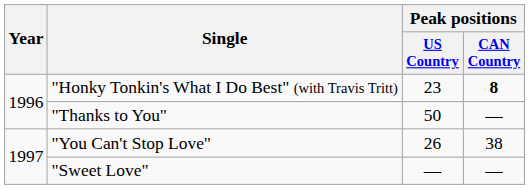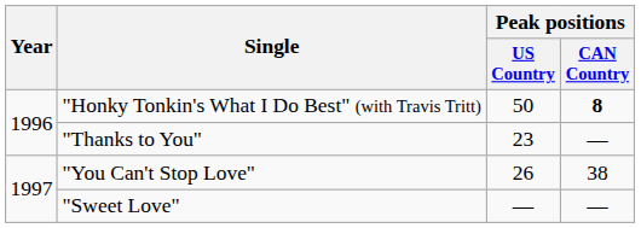 <table class="wikitable" style="text-align:center;">
 <tr>
 <th rowspan="2">Year</th>
 <th rowspan="2">Single</th>
 <th colspan="2">Peak positions</th>
 </tr>
 <tr style="font-size:smaller;">
 <th width="50"><a href='#'>US Country</a></th>
 <th width="50"><a href='#'>CAN Country</a></th>
 </tr>
 <tr>
 <td rowspan="2">1996</td>
 <td align="left">"Honky Tonkin's What I Do Best" <small>(with Travis Tritt)</small></td>
-<td>23</td>
+<td>50</td>
 <td><strong>8</strong></td>
 </tr>
 <tr>
 <td align="left">"Thanks to You"</td>
-<td>50</td>
+<td>23</td>
 <td>—</td>
 </tr>
 <tr>
 <td rowspan="2">1997</td>
 <td align="left">"You Can't Stop Love"</td>
 <td>26</td>
 <td>38</td>
 </tr>
 <tr>
 <td align="left">"Sweet Love"</td>
 <td>—</td>
 <td>—</td>
 </tr>
 </table>
